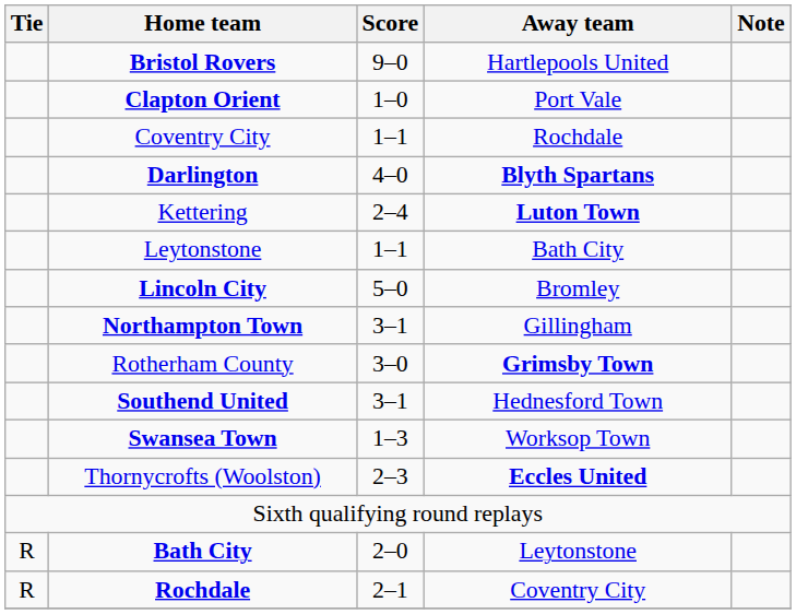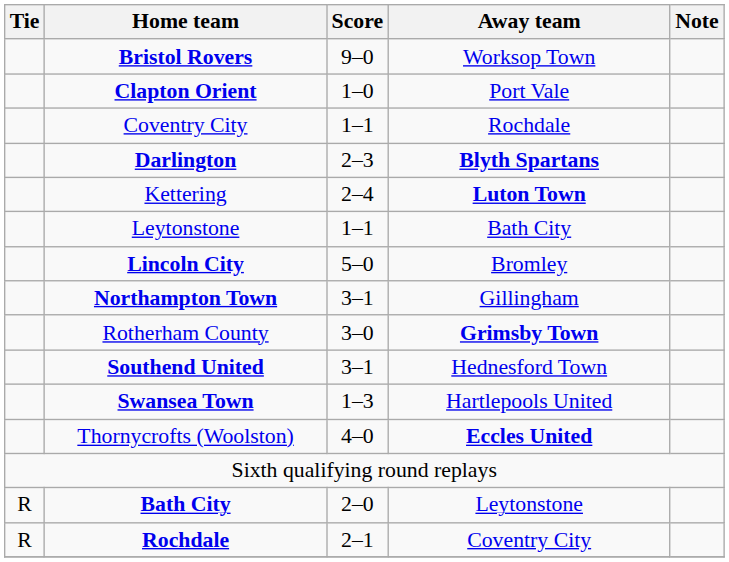 <table class="wikitable" style="text-align:center;">
 <tr>
 <th width=20>Tie</th>
 <th width=200>Home team</th>
 <th width=20>Score</th>
 <th width=200>Away team</th>
 <th width=25>Note</th>
 </tr>
 <tr>
 <td></td>
 <td><strong><a href='#'>Bristol Rovers</a></strong></td>
 <td>9–0</td>
-<td><a href='#'>Hartlepools United</a></td>
+<td><a href='#'>Worksop Town</a></td>
 <td></td>
 </tr>
 <tr>
 <td></td>
 <td><strong><a href='#'>Clapton Orient</a></strong></td>
 <td>1–0</td>
 <td><a href='#'>Port Vale</a></td>
 <td></td>
 </tr>
 <tr>
 <td></td>
 <td><a href='#'>Coventry City</a></td>
 <td>1–1</td>
 <td><a href='#'>Rochdale</a></td>
 <td></td>
 </tr>
 <tr>
 <td></td>
 <td><strong><a href='#'>Darlington</a></strong></td>
-<td>4–0</td>
+<td>2–3</td>
 <td><strong><a href='#'>Blyth Spartans</a></strong></td>
 <td></td>
 </tr>
 <tr>
 <td></td>
 <td><a href='#'>Kettering</a></td>
 <td>2–4</td>
 <td><strong><a href='#'>Luton Town</a></strong></td>
 <td></td>
 </tr>
 <tr>
 <td></td>
 <td><a href='#'>Leytonstone</a></td>
 <td>1–1</td>
 <td><a href='#'>Bath City</a></td>
 <td></td>
 </tr>
 <tr>
 <td></td>
 <td><strong><a href='#'>Lincoln City</a></strong></td>
 <td>5–0</td>
 <td><a href='#'>Bromley</a></td>
 <td></td>
 </tr>
 <tr>
 <td></td>
 <td><strong><a href='#'>Northampton Town</a></strong></td>
 <td>3–1</td>
 <td><a href='#'>Gillingham</a></td>
 <td></td>
 </tr>
 <tr>
 <td></td>
 <td><a href='#'>Rotherham County</a></td>
 <td>3–0</td>
 <td><strong><a href='#'>Grimsby Town</a></strong></td>
 <td></td>
 </tr>
 <tr>
 <td></td>
 <td><strong><a href='#'>Southend United</a></strong></td>
 <td>3–1</td>
 <td><a href='#'>Hednesford Town</a></td>
 <td></td>
 </tr>
 <tr>
 <td></td>
 <td><strong><a href='#'>Swansea Town</a></strong></td>
 <td>1–3</td>
-<td><a href='#'>Worksop Town</a></td>
+<td><a href='#'>Hartlepools United</a></td>
 <td></td>
 </tr>
 <tr>
 <td></td>
 <td><a href='#'>Thornycrofts (Woolston)</a></td>
-<td>2–3</td>
+<td>4–0</td>
 <td><strong><a href='#'>Eccles United</a></strong></td>
 <td></td>
 </tr>
 <tr>
 <td colspan="5">Sixth qualifying round replays</td>
 </tr>
 <tr>
 <td>R</td>
 <td><strong><a href='#'>Bath City</a></strong></td>
 <td>2–0</td>
 <td><a href='#'>Leytonstone</a></td>
 <td></td>
 </tr>
 <tr>
 <td>R</td>
 <td><strong><a href='#'>Rochdale</a></strong></td>
 <td>2–1</td>
 <td><a href='#'>Coventry City</a></td>
 <td></td>
 </tr>
 <tr>
 </tr>
 </table>
